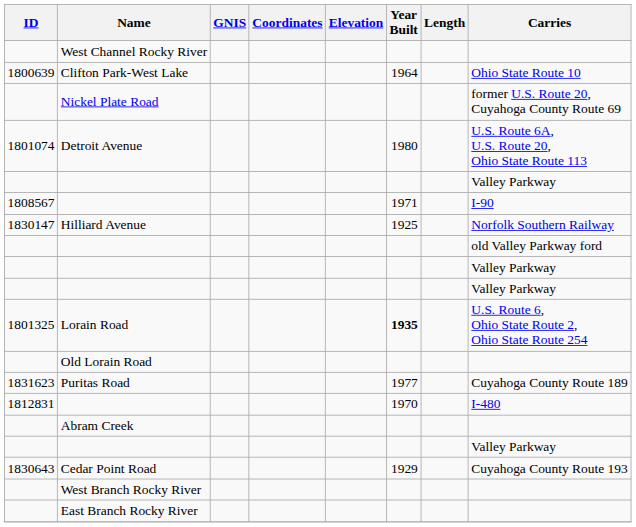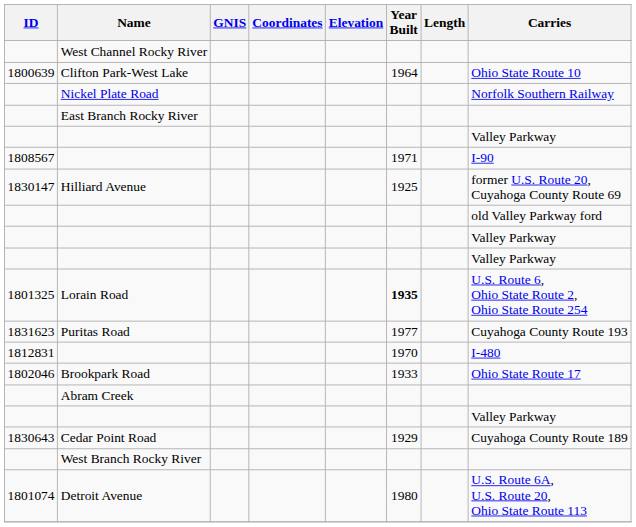 <table class="wikitable sortable">
 <tr>
 <th><a href='#'>ID</a><br></th>
 <th>Name<br></th>
 <th><a href='#'>GNIS</a><br></th>
 <th><a href='#'>Coordinates</a><br></th>
 <th><a href='#'>Elevation</a><br></th>
 <th>Year<br>Built<br></th>
 <th>Length<br></th>
 <th>Carries<br></th>
 </tr>
 <tr>
 <td></td>
 <td>West Channel Rocky River</td>
 <td></td>
 <td></td>
 <td></td>
 <td></td>
 <td></td>
 <td></td>
 </tr>
 <tr>
 <td align="right">1800639</td>
 <td>Clifton Park-West Lake</td>
 <td></td>
 <td></td>
 <td></td>
 <td align="right">1964</td>
 <td align="right"></td>
 <td> <a href='#'>Ohio State Route 10</a></td>
 </tr>
 <tr>
 <td></td>
 <td><a href='#'>Nickel Plate Road</a></td>
 <td></td>
 <td></td>
 <td></td>
 <td></td>
 <td></td>
-<td>former  <a href='#'>U.S. Route 20</a>,<br>Cuyahoga County Route 69</td>
+<td><a href='#'>Norfolk Southern Railway</a></td>
 </tr>
 <tr>
-<td align="right">1801074</td>
-<td>Detroit Avenue</td>
+<td></td>
+<td>East Branch Rocky River</td>
 <td></td>
 <td></td>
-<td align="right"></td>
-<td align="right">1980</td>
-<td align="right"></td>
-<td> <a href='#'>U.S. Route 6A</a>,<br> <a href='#'>U.S. Route 20</a>,<br> <a href='#'>Ohio State Route 113</a></td>
+<td></td>
+<td></td>
+<td></td>
+<td></td>
 </tr>
 <tr>
 <td align="right"></td>
 <td></td>
 <td></td>
 <td></td>
 <td align="right"></td>
 <td align="right"></td>
 <td align="right"></td>
 <td>Valley Parkway</td>
 </tr>
 <tr>
 <td align="right">1808567</td>
 <td></td>
 <td></td>
 <td></td>
 <td></td>
 <td align="right">1971</td>
 <td align="right"></td>
 <td> <a href='#'>I-90</a></td>
 </tr>
 <tr>
 <td align="right">1830147</td>
 <td>Hilliard Avenue</td>
 <td></td>
 <td></td>
 <td></td>
 <td align="right">1925</td>
 <td align="right"></td>
-<td><a href='#'>Norfolk Southern Railway</a></td>
+<td>former  <a href='#'>U.S. Route 20</a>,<br>Cuyahoga County Route 69</td>
 </tr>
 <tr>
 <td align="right"></td>
 <td></td>
 <td></td>
 <td></td>
 <td align="right"></td>
 <td align="right"></td>
 <td align="right"></td>
 <td>old Valley Parkway ford</td>
 </tr>
 <tr>
 <td align="right"></td>
 <td></td>
 <td></td>
 <td></td>
 <td align="right"></td>
 <td align="right"></td>
 <td align="right"></td>
 <td>Valley Parkway</td>
 </tr>
 <tr>
 <td align="right"></td>
 <td></td>
 <td></td>
 <td></td>
 <td align="right"></td>
 <td align="right"></td>
 <td align="right"></td>
 <td>Valley Parkway</td>
 </tr>
 <tr>
 <td align="right">1801325</td>
 <td>Lorain Road</td>
 <td></td>
 <td></td>
 <td></td>
 <td align="right"><strong>1935</strong></td>
 <td align="right"></td>
 <td> <a href='#'>U.S. Route 6</a>,<br> <a href='#'>Ohio State Route 2</a>,<br> <a href='#'>Ohio State Route 254</a></td>
 </tr>
 <tr>
-<td align="right"></td>
-<td>Old Lorain Road</td>
-<td></td>
-<td></td>
-<td align="right"></td>
-<td align="right"></td>
-<td align="right"></td>
-<td></td>
-</tr>
-<tr>
 <td align="right">1831623</td>
 <td>Puritas Road</td>
 <td></td>
 <td></td>
 <td></td>
 <td align="right">1977</td>
 <td align="right"></td>
-<td>Cuyahoga County Route 189</td>
+<td>Cuyahoga County Route 193</td>
 </tr>
 <tr>
 <td align="right">1812831</td>
 <td></td>
 <td></td>
 <td></td>
 <td></td>
 <td align="right">1970</td>
 <td align="right"></td>
 <td> <a href='#'>I-480</a></td>
+</tr>
+<tr>
+<td align="right">1802046</td>
+<td>Brookpark Road</td>
+<td></td>
+<td></td>
+<td></td>
+<td align="right">1933</td>
+<td align="right"></td>
+<td> <a href='#'>Ohio State Route 17</a></td>
 </tr>
 <tr>
 <td></td>
 <td>Abram Creek</td>
 <td></td>
 <td></td>
 <td></td>
 <td></td>
 <td></td>
 <td></td>
 </tr>
 <tr>
 <td></td>
 <td></td>
 <td></td>
 <td></td>
 <td></td>
 <td></td>
 <td></td>
 <td>Valley Parkway</td>
 </tr>
 <tr>
 <td align="right">1830643</td>
 <td>Cedar Point Road</td>
 <td></td>
 <td></td>
 <td></td>
 <td align="right">1929</td>
 <td align="right"></td>
-<td>Cuyahoga County Route 193</td>
+<td>Cuyahoga County Route 189</td>
 </tr>
 <tr>
 <td></td>
 <td>West Branch Rocky River</td>
 <td></td>
 <td></td>
 <td></td>
 <td></td>
 <td></td>
 <td></td>
 </tr>
 <tr>
-<td></td>
-<td>East Branch Rocky River</td>
+<td align="right">1801074</td>
+<td>Detroit Avenue</td>
 <td></td>
 <td></td>
-<td></td>
-<td></td>
-<td></td>
-<td></td>
+<td align="right"></td>
+<td align="right">1980</td>
+<td align="right"></td>
+<td> <a href='#'>U.S. Route 6A</a>,<br> <a href='#'>U.S. Route 20</a>,<br> <a href='#'>Ohio State Route 113</a></td>
 </tr>
 <tr>
 </tr>
 </table>
